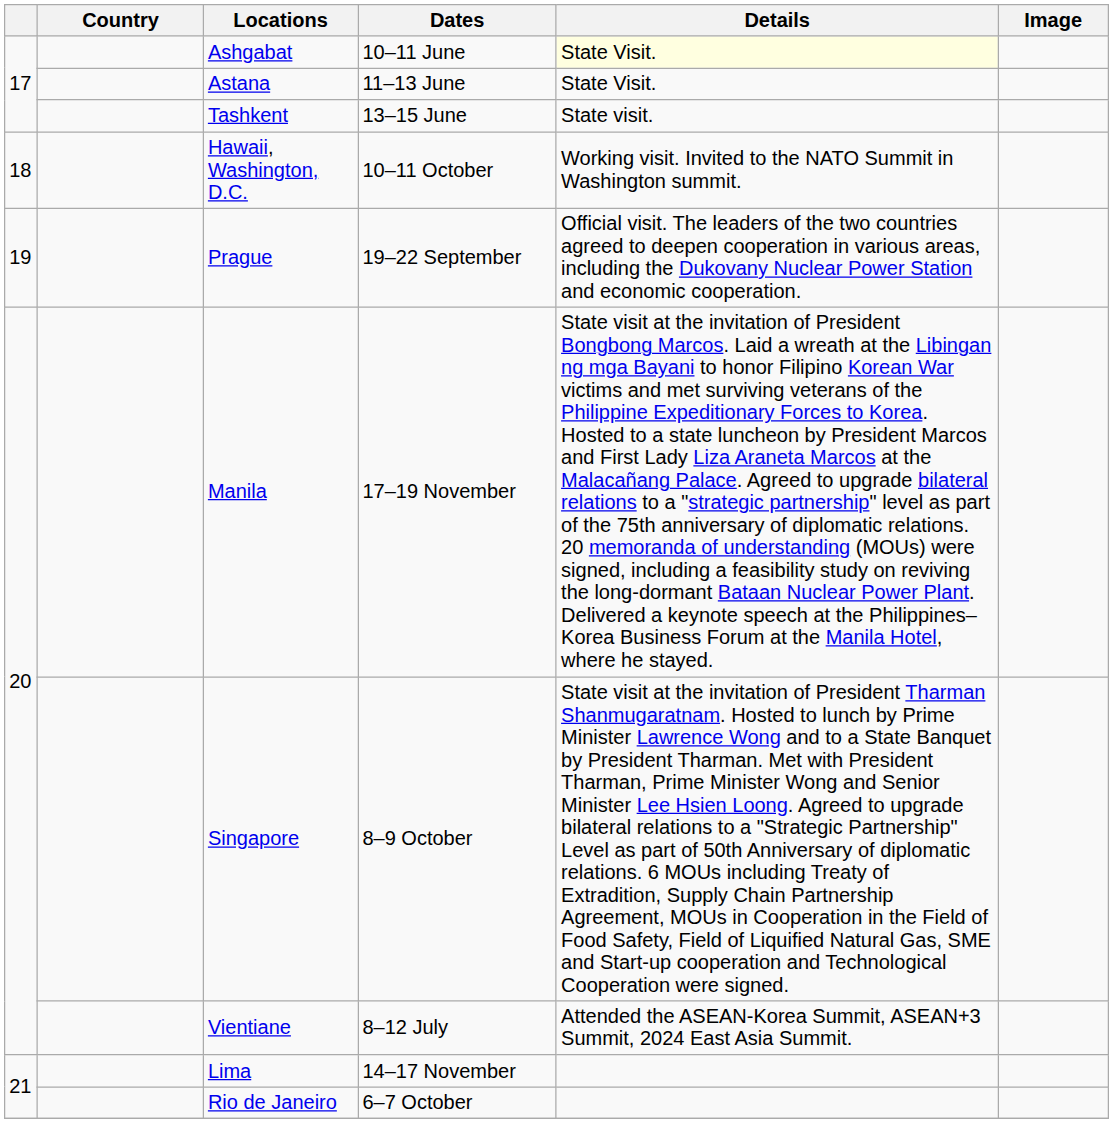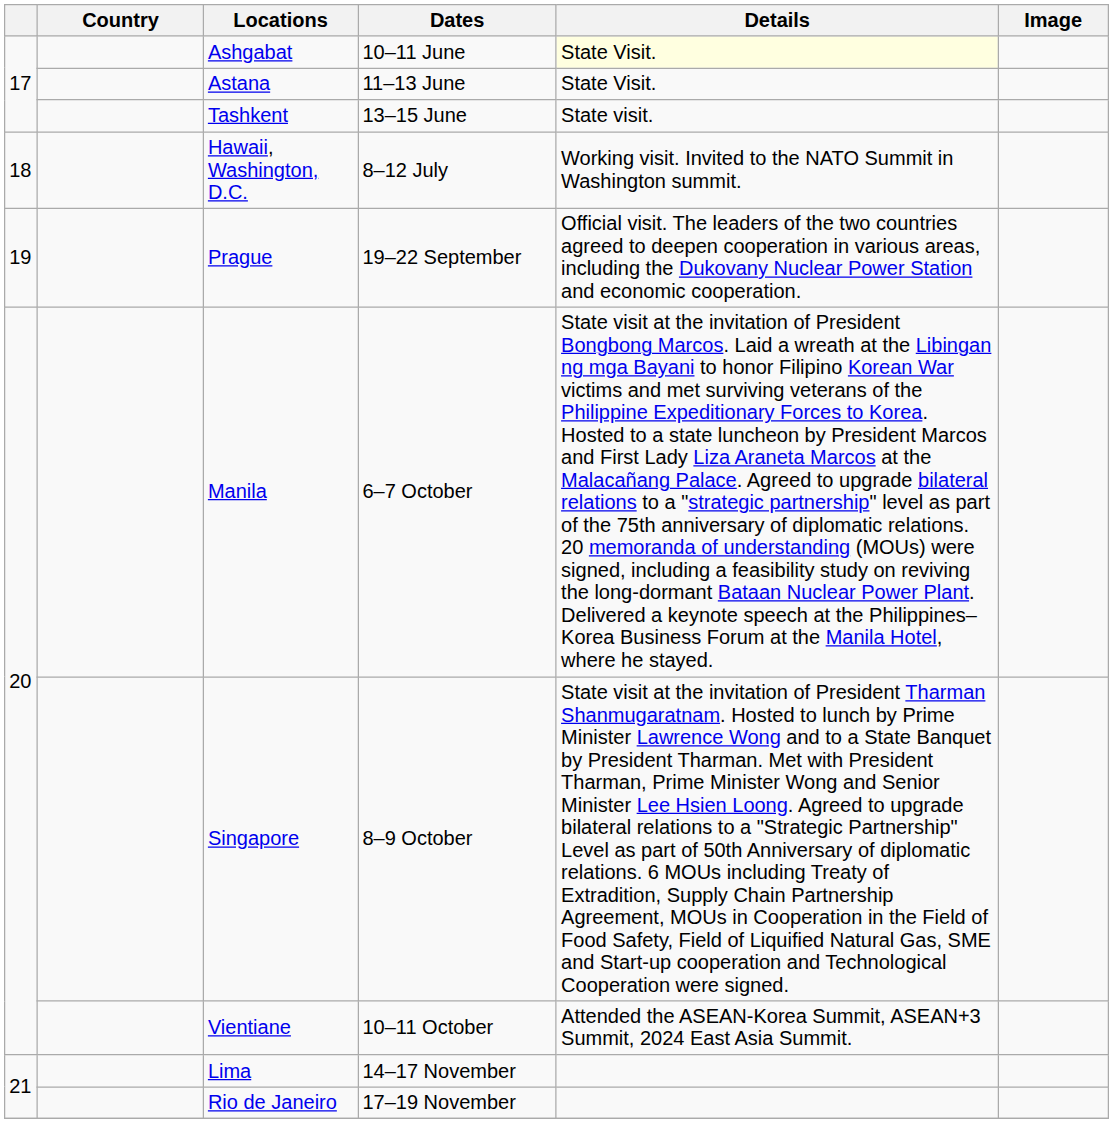 <table class="wikitable" style="margin: 1em auto 1em auto">
 <tr>
 <th style="width: 3%;"></th>
 <th style="width: 15%;">Country</th>
 <th style="width: 14%;">Locations</th>
 <th style="width: 18%;">Dates</th>
 <th style="width: 40%;">Details</th>
 <th style="width: 10%;">Image</th>
 </tr>
 <tr>
 <td rowspan=3>17</td>
 <td></td>
 <td><a href='#'>Ashgabat</a></td>
 <td>10–11 June</td>
 <td style="background: lightyellow;">State Visit.</td>
 <td></td>
 </tr>
 <tr>
 <td></td>
 <td><a href='#'>Astana</a></td>
 <td>11–13 June</td>
 <td>State Visit.</td>
 <td></td>
 </tr>
 <tr>
 <td></td>
 <td><a href='#'>Tashkent</a></td>
 <td>13–15 June</td>
 <td>State visit.</td>
 <td></td>
 </tr>
 <tr>
 <td>18</td>
 <td></td>
 <td><a href='#'>Hawaii</a>, <a href='#'>Washington, D.C.</a></td>
-<td>10–11 October</td>
+<td>8–12 July</td>
 <td> Working visit. Invited to the NATO Summit in Washington summit.</td>
 <td></td>
 </tr>
 <tr>
 <td>19</td>
 <td></td>
 <td><a href='#'>Prague</a></td>
 <td>19–22 September</td>
 <td>Official visit. The leaders of the two countries agreed to deepen cooperation in various areas, including the <a href='#'>Dukovany Nuclear Power Station</a> and economic cooperation.</td>
 <td></td>
 </tr>
 <tr>
 <td rowspan=3>20</td>
 <td></td>
 <td><a href='#'>Manila</a></td>
-<td>17–19 November</td>
+<td>6–7 October</td>
 <td>State visit at the invitation of President <a href='#'>Bongbong Marcos</a>. Laid a wreath at the <a href='#'>Libingan ng mga Bayani</a> to honor Filipino <a href='#'>Korean War</a> victims and met surviving veterans of the <a href='#'>Philippine Expeditionary Forces to Korea</a>. Hosted to a state luncheon by President Marcos and First Lady <a href='#'>Liza Araneta Marcos</a> at the <a href='#'>Malacañang Palace</a>. Agreed to upgrade <a href='#'>bilateral relations</a> to a "<a href='#'>strategic partnership</a>" level as part of the 75th anniversary of diplomatic relations. 20 <a href='#'>memoranda of understanding</a> (MOUs) were signed, including a feasibility study on reviving the long-dormant <a href='#'>Bataan Nuclear Power Plant</a>. Delivered a keynote speech at the Philippines–Korea Business Forum at the <a href='#'>Manila Hotel</a>, where he stayed.</td>
 <td></td>
 </tr>
 <tr>
 <td></td>
 <td><a href='#'>Singapore</a></td>
 <td>8–9 October</td>
 <td>State visit at the invitation of President <a href='#'>Tharman Shanmugaratnam</a>. Hosted to lunch by Prime Minister <a href='#'>Lawrence Wong</a> and to a State Banquet by President Tharman. Met with President Tharman, Prime Minister Wong and Senior Minister <a href='#'>Lee Hsien Loong</a>. Agreed to upgrade bilateral relations to a "Strategic Partnership" Level as part of 50th Anniversary of diplomatic relations. 6 MOUs including Treaty of Extradition, Supply Chain Partnership Agreement, MOUs in Cooperation in the Field of Food Safety, Field of Liquified Natural Gas, SME and Start-up cooperation and Technological Cooperation were signed.</td>
 <td></td>
 </tr>
 <tr>
 <td></td>
 <td><a href='#'>Vientiane</a></td>
-<td>8–12 July</td>
+<td>10–11 October</td>
 <td> Attended the ASEAN-Korea Summit, ASEAN+3 Summit, 2024 East Asia Summit.</td>
 <td></td>
 </tr>
 <tr>
 <td rowspan=2>21</td>
 <td></td>
 <td><a href='#'>Lima</a></td>
 <td>14–17 November</td>
 <td></td>
 <td></td>
 </tr>
 <tr>
 <td></td>
 <td><a href='#'>Rio de Janeiro</a></td>
-<td>6–7 October</td>
+<td>17–19 November</td>
 <td></td>
 <td></td>
 </tr>
 <tr>
 </tr>
 </table>
